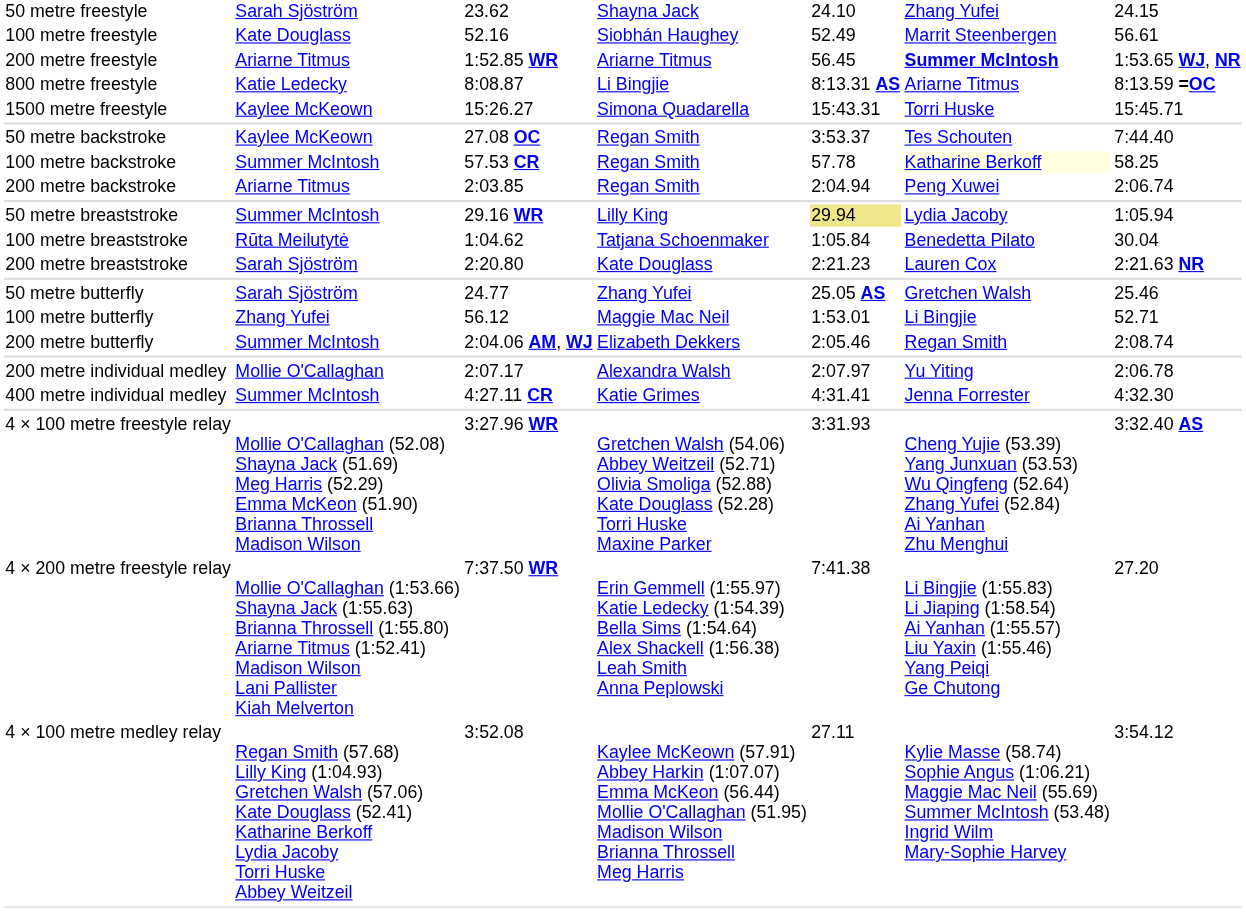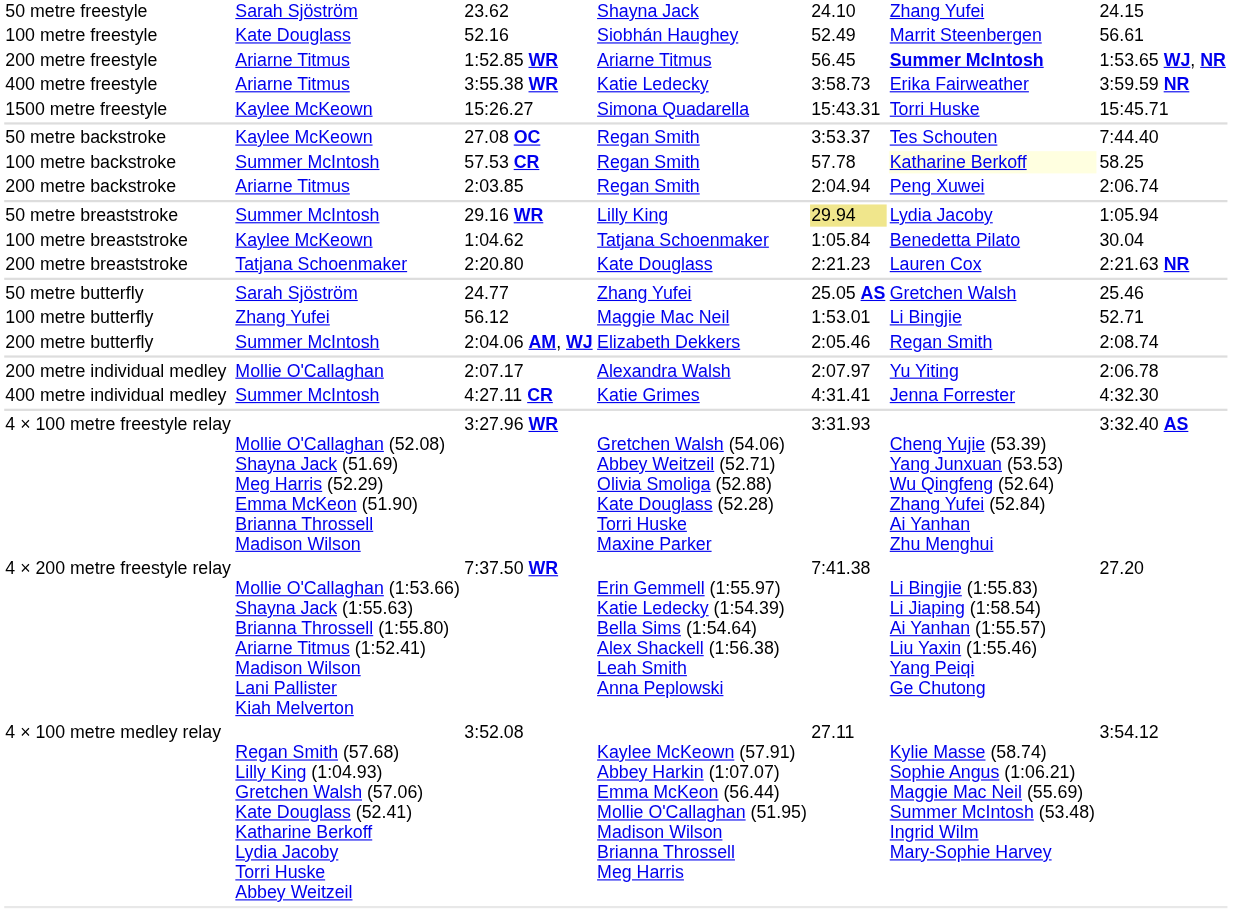 <table>
 <tr>
 <td>50 metre freestyle<br></td>
 <td><a href='#'>Sarah Sjöström</a><br></td>
 <td>23.62</td>
 <td><a href='#'>Shayna Jack</a><br></td>
 <td>24.10</td>
 <td><a href='#'>Zhang Yufei</a><br></td>
 <td>24.15</td>
 </tr>
 <tr>
 <td>100 metre freestyle<br></td>
 <td><a href='#'>Kate Douglass</a><br></td>
 <td>52.16</td>
 <td><a href='#'>Siobhán Haughey</a><br></td>
 <td>52.49</td>
 <td><a href='#'>Marrit Steenbergen</a><br></td>
 <td>56.61</td>
 </tr>
 <tr>
 <td>200 metre freestyle<br></td>
 <td><a href='#'>Ariarne Titmus</a><br></td>
 <td>1:52.85 <strong><a href='#'>WR</a></strong></td>
 <td><a href='#'>Ariarne Titmus</a><br></td>
 <td>56.45</td>
 <td><strong><a href='#'>Summer McIntosh</a><br></strong></td>
 <td>1:53.65 <strong><a href='#'>WJ</a></strong>, <strong><a href='#'>NR</a></strong></td>
 </tr>
 <tr>
-<td>800 metre freestyle<br></td>
+<td>400 metre freestyle<br></td>
+<td><a href='#'>Ariarne Titmus</a><br></td>
+<td>3:55.38 <strong><a href='#'>WR</a></strong></td>
 <td><a href='#'>Katie Ledecky</a><br></td>
-<td>8:08.87</td>
-<td><a href='#'>Li Bingjie</a><br></td>
-<td>8:13.31 <strong><a href='#'>AS</a></strong></td>
-<td><a href='#'>Ariarne Titmus</a><br></td>
-<td>8:13.59 <strong>=<a href='#'>OC</a></strong></td>
+<td>3:58.73</td>
+<td><a href='#'>Erika Fairweather</a><br></td>
+<td>3:59.59 <strong><a href='#'>NR</a></strong></td>
 </tr>
 <tr>
 <td>1500 metre freestyle<br></td>
 <td><a href='#'>Kaylee McKeown</a><br></td>
 <td>15:26.27</td>
 <td><a href='#'>Simona Quadarella</a><br></td>
 <td>15:43.31</td>
 <td><a href='#'>Torri Huske</a><br></td>
 <td>15:45.71</td>
 </tr>
 <tr bgcolor=#DDDDDD>
 <td colspan=7></td>
 </tr>
 <tr>
 <td>50 metre backstroke<br></td>
 <td><a href='#'>Kaylee McKeown</a><br></td>
 <td>27.08 <strong><a href='#'>OC</a></strong></td>
 <td><a href='#'>Regan Smith</a><br></td>
 <td>3:53.37</td>
 <td><a href='#'>Tes Schouten</a><br></td>
 <td>7:44.40</td>
 </tr>
 <tr>
 <td>100 metre backstroke<br></td>
 <td><a href='#'>Summer McIntosh</a><br></td>
 <td>57.53 <strong><a href='#'>CR</a></strong></td>
 <td><a href='#'>Regan Smith</a><br></td>
 <td>57.78</td>
 <td style="background: lightyellow;"><a href='#'>Katharine Berkoff</a><br></td>
 <td>58.25</td>
 </tr>
 <tr>
 <td>200 metre backstroke<br></td>
 <td><a href='#'>Ariarne Titmus</a><br></td>
 <td>2:03.85</td>
 <td><a href='#'>Regan Smith</a><br></td>
 <td>2:04.94</td>
 <td><a href='#'>Peng Xuwei</a><br></td>
 <td>2:06.74</td>
 </tr>
 <tr bgcolor=#DDDDDD>
 <td colspan=7></td>
 </tr>
 <tr>
 <td>50 metre breaststroke<br></td>
 <td><a href='#'>Summer McIntosh</a><br></td>
 <td>29.16 <strong><a href='#'>WR</a></strong></td>
 <td><a href='#'>Lilly King</a><br></td>
 <td style="background: khaki;">29.94</td>
 <td><a href='#'>Lydia Jacoby</a><br></td>
 <td>1:05.94</td>
 </tr>
 <tr>
 <td>100 metre breaststroke<br></td>
-<td><a href='#'>Rūta Meilutytė</a><br></td>
+<td><a href='#'>Kaylee McKeown</a><br></td>
 <td>1:04.62</td>
 <td><a href='#'>Tatjana Schoenmaker</a><br></td>
 <td>1:05.84</td>
 <td><a href='#'>Benedetta Pilato</a><br></td>
 <td>30.04</td>
 </tr>
 <tr>
 <td>200 metre breaststroke<br></td>
-<td><a href='#'>Sarah Sjöström</a><br></td>
+<td><a href='#'>Tatjana Schoenmaker</a><br></td>
 <td>2:20.80</td>
 <td><a href='#'>Kate Douglass</a><br></td>
 <td>2:21.23</td>
 <td><a href='#'>Lauren Cox</a><br></td>
 <td>2:21.63 <strong><a href='#'>NR</a></strong></td>
 </tr>
 <tr bgcolor=#DDDDDD>
 <td colspan=7></td>
 </tr>
 <tr>
 <td>50 metre butterfly<br></td>
 <td><a href='#'>Sarah Sjöström</a><br></td>
 <td>24.77</td>
 <td><a href='#'>Zhang Yufei</a><br></td>
 <td>25.05 <strong><a href='#'>AS</a></strong></td>
 <td><a href='#'>Gretchen Walsh</a><br></td>
 <td>25.46</td>
 </tr>
 <tr>
 <td>100 metre butterfly<br></td>
 <td><a href='#'>Zhang Yufei</a><br></td>
 <td>56.12</td>
 <td><a href='#'>Maggie Mac Neil</a><br></td>
 <td>1:53.01</td>
 <td><a href='#'>Li Bingjie</a><br></td>
 <td>52.71</td>
 </tr>
 <tr>
 <td>200 metre butterfly<br></td>
 <td><a href='#'>Summer McIntosh</a><br></td>
 <td>2:04.06 <strong><a href='#'>AM</a></strong>, <strong><a href='#'>WJ</a></strong></td>
 <td><a href='#'>Elizabeth Dekkers</a><br></td>
 <td>2:05.46</td>
 <td><a href='#'>Regan Smith</a><br></td>
 <td>2:08.74</td>
 </tr>
 <tr bgcolor=#DDDDDD>
 <td colspan=7></td>
 </tr>
 <tr>
 <td>200 metre individual medley<br></td>
 <td><a href='#'>Mollie O'Callaghan</a><br></td>
 <td>2:07.17</td>
 <td><a href='#'>Alexandra Walsh</a><br></td>
 <td>2:07.97</td>
 <td><a href='#'>Yu Yiting</a><br></td>
 <td>2:06.78</td>
 </tr>
 <tr>
 <td>400 metre individual medley<br></td>
 <td><a href='#'>Summer McIntosh</a><br></td>
 <td>4:27.11 <strong><a href='#'>CR</a></strong></td>
 <td><a href='#'>Katie Grimes</a><br></td>
 <td>4:31.41</td>
 <td><a href='#'>Jenna Forrester</a><br></td>
 <td>4:32.30</td>
 </tr>
 <tr bgcolor=#DDDDDD>
 <td colspan=7></td>
 </tr>
 <tr valign="top">
 <td>4 × 100 metre freestyle relay<br></td>
 <td><br><a href='#'>Mollie O'Callaghan</a> (52.08)<br><a href='#'>Shayna Jack</a> (51.69)<br><a href='#'>Meg Harris</a> (52.29)<br><a href='#'>Emma McKeon</a> (51.90)<br><a href='#'>Brianna Throssell</a><br><a href='#'>Madison Wilson</a></td>
 <td>3:27.96 <strong><a href='#'>WR</a></strong></td>
 <td><br><a href='#'>Gretchen Walsh</a> (54.06)<br><a href='#'>Abbey Weitzeil</a> (52.71)<br><a href='#'>Olivia Smoliga</a> (52.88)<br><a href='#'>Kate Douglass</a> (52.28)<br><a href='#'>Torri Huske</a><br><a href='#'>Maxine Parker</a></td>
 <td>3:31.93</td>
 <td><br><a href='#'>Cheng Yujie</a> (53.39)<br><a href='#'>Yang Junxuan</a> (53.53)<br><a href='#'>Wu Qingfeng</a> (52.64)<br><a href='#'>Zhang Yufei</a> (52.84)<br><a href='#'>Ai Yanhan</a><br><a href='#'>Zhu Menghui</a></td>
 <td>3:32.40 <strong><a href='#'>AS</a></strong></td>
 </tr>
 <tr valign="top">
 <td>4 × 200 metre freestyle relay<br></td>
 <td><br><a href='#'>Mollie O'Callaghan</a> (1:53.66)<br><a href='#'>Shayna Jack</a> (1:55.63)<br><a href='#'>Brianna Throssell</a> (1:55.80)<br><a href='#'>Ariarne Titmus</a> (1:52.41)<br><a href='#'>Madison Wilson</a><br><a href='#'>Lani Pallister</a><br><a href='#'>Kiah Melverton</a></td>
 <td>7:37.50 <strong><a href='#'>WR</a></strong></td>
 <td><br><a href='#'>Erin Gemmell</a> (1:55.97)<br><a href='#'>Katie Ledecky</a> (1:54.39)<br><a href='#'>Bella Sims</a> (1:54.64)<br><a href='#'>Alex Shackell</a> (1:56.38)<br><a href='#'>Leah Smith</a><br><a href='#'>Anna Peplowski</a></td>
 <td>7:41.38</td>
 <td><br><a href='#'>Li Bingjie</a> (1:55.83)<br><a href='#'>Li Jiaping</a> (1:58.54)<br><a href='#'>Ai Yanhan</a> (1:55.57)<br><a href='#'>Liu Yaxin</a> (1:55.46)<br><a href='#'>Yang Peiqi</a><br><a href='#'>Ge Chutong</a></td>
 <td>27.20</td>
 </tr>
 <tr valign="top">
 <td>4 × 100 metre medley relay<br></td>
 <td><br><a href='#'>Regan Smith</a> (57.68)<br><a href='#'>Lilly King</a> (1:04.93)<br><a href='#'>Gretchen Walsh</a> (57.06)<br><a href='#'>Kate Douglass</a> (52.41)<br><a href='#'>Katharine Berkoff</a><br><a href='#'>Lydia Jacoby</a><br><a href='#'>Torri Huske</a><br><a href='#'>Abbey Weitzeil</a></td>
 <td>3:52.08</td>
 <td><br><a href='#'>Kaylee McKeown</a> (57.91)<br><a href='#'>Abbey Harkin</a> (1:07.07)<br><a href='#'>Emma McKeon</a> (56.44)<br><a href='#'>Mollie O'Callaghan</a> (51.95)<br><a href='#'>Madison Wilson</a><br><a href='#'>Brianna Throssell</a><br><a href='#'>Meg Harris</a></td>
 <td>27.11</td>
 <td><br><a href='#'>Kylie Masse</a> (58.74)<br><a href='#'>Sophie Angus</a> (1:06.21)<br><a href='#'>Maggie Mac Neil</a> (55.69)<br><a href='#'>Summer McIntosh</a> (53.48)<br><a href='#'>Ingrid Wilm</a><br><a href='#'>Mary-Sophie Harvey</a></td>
 <td>3:54.12</td>
 </tr>
 <tr bgcolor= e8e8e8>
 <td colspan=7></td>
 </tr>
 </table>
